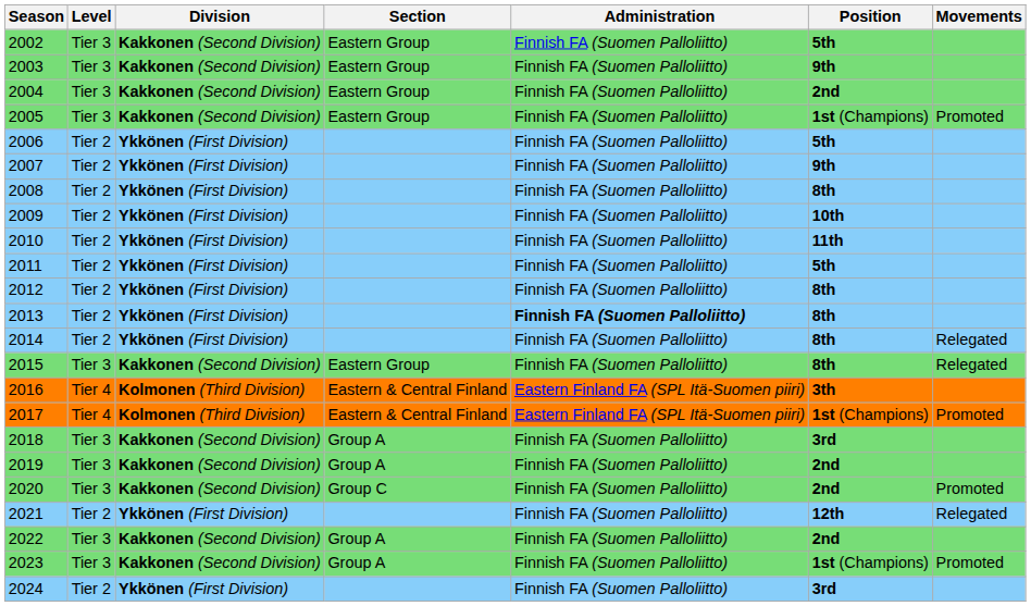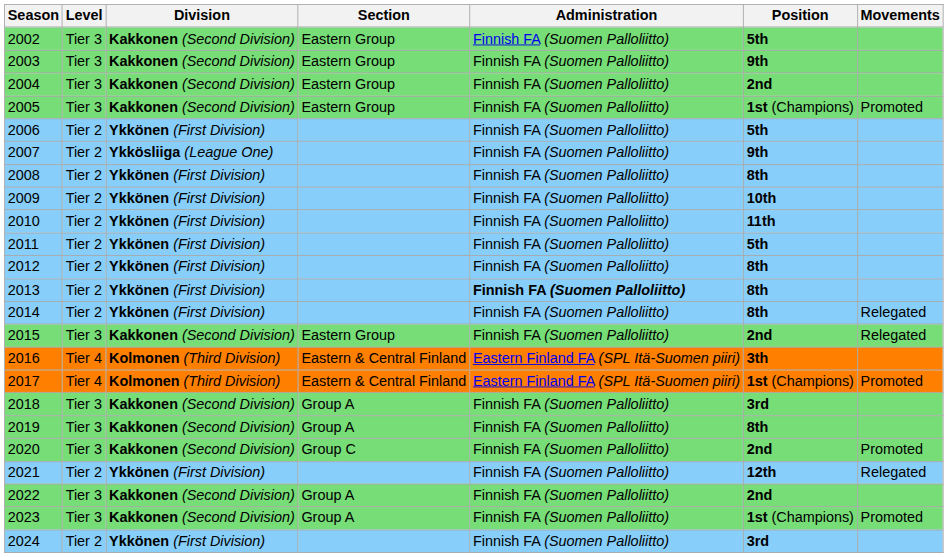 <table class="wikitable">
 <tr style="background:#f0f6fa;">
 <th><strong>Season</strong></th>
 <th><strong>Level</strong></th>
 <th><strong>Division</strong></th>
 <th><strong>Section</strong></th>
 <th><strong>Administration</strong></th>
 <th><strong>Position</strong></th>
 <th><strong>Movements</strong></th>
 </tr>
 <tr>
 <td style="background:#77DD77;">2002</td>
 <td style="background:#77DD77;">Tier 3</td>
 <td style="background:#77DD77;"><strong>Kakkonen</strong> <em>(Second Division)</em></td>
 <td style="background:#77DD77;">Eastern Group</td>
 <td style="background:#77DD77;"><a href='#'>Finnish FA</a> <em>(Suomen Palloliitto)</em></td>
 <td style="background:#77DD77;"><strong>5th</strong></td>
 <td style="background:#77DD77;"></td>
 </tr>
 <tr>
 <td style="background:#77DD77;">2003</td>
 <td style="background:#77DD77;">Tier 3</td>
 <td style="background:#77DD77;"><strong>Kakkonen</strong> <em>(Second Division)</em></td>
 <td style="background:#77DD77;">Eastern Group</td>
 <td style="background:#77DD77;">Finnish FA <em>(Suomen Palloliitto)</em></td>
 <td style="background:#77DD77;"><strong>9th</strong></td>
 <td style="background:#77DD77;"></td>
 </tr>
 <tr>
 <td style="background:#77DD77;">2004</td>
 <td style="background:#77DD77;">Tier 3</td>
 <td style="background:#77DD77;"><strong>Kakkonen</strong> <em>(Second Division)</em></td>
 <td style="background:#77DD77;">Eastern Group</td>
 <td style="background:#77DD77;">Finnish FA <em>(Suomen Palloliitto)</em></td>
 <td style="background:#77DD77;"><strong>2nd</strong></td>
 <td style="background:#77DD77;"></td>
 </tr>
 <tr>
 <td style="background:#77DD77;">2005</td>
 <td style="background:#77DD77;">Tier 3</td>
 <td style="background:#77DD77;"><strong>Kakkonen</strong> <em>(Second Division)</em></td>
 <td style="background:#77DD77;">Eastern Group</td>
 <td style="background:#77DD77;">Finnish FA <em>(Suomen Palloliitto)</em></td>
 <td style="background:#77DD77;"><strong>1st</strong> (Champions)</td>
 <td style="background:#77DD77;">Promoted</td>
 </tr>
 <tr>
 <td style="background:#87CEFA;">2006</td>
 <td style="background:#87CEFA;">Tier 2</td>
 <td style="background:#87CEFA;"><strong> Ykkönen</strong> <em>(First Division)</em></td>
 <td style="background:#87CEFA;"></td>
 <td style="background:#87CEFA;">Finnish FA <em>(Suomen Palloliitto)</em></td>
 <td style="background:#87CEFA;"><strong>5th</strong></td>
 <td style="background:#87CEFA;"></td>
 </tr>
 <tr>
 <td style="background:#87CEFA;">2007</td>
 <td style="background:#87CEFA;">Tier 2</td>
-<td style="background:#87CEFA;"><strong> Ykkönen</strong> <em>(First Division)</em></td>
+<td style="background:#87CEFA;"><strong> Ykkösliiga</strong> <em>(League One)</em></td>
 <td style="background:#87CEFA;"></td>
 <td style="background:#87CEFA;">Finnish FA <em>(Suomen Palloliitto)</em></td>
 <td style="background:#87CEFA;"><strong>9th</strong></td>
 <td style="background:#87CEFA;"></td>
 </tr>
 <tr>
 <td style="background:#87CEFA;">2008</td>
 <td style="background:#87CEFA;">Tier 2</td>
 <td style="background:#87CEFA;"><strong> Ykkönen</strong> <em>(First Division)</em></td>
 <td style="background:#87CEFA;"></td>
 <td style="background:#87CEFA;">Finnish FA <em>(Suomen Palloliitto)</em></td>
 <td style="background:#87CEFA;"><strong>8th</strong></td>
 <td style="background:#87CEFA;"></td>
 </tr>
 <tr>
 <td style="background:#87CEFA;">2009</td>
 <td style="background:#87CEFA;">Tier 2</td>
 <td style="background:#87CEFA;"><strong> Ykkönen</strong> <em>(First Division)</em></td>
 <td style="background:#87CEFA;"></td>
 <td style="background:#87CEFA;">Finnish FA <em>(Suomen Palloliitto)</em></td>
 <td style="background:#87CEFA;"><strong>10th</strong></td>
 <td style="background:#87CEFA;"></td>
 </tr>
 <tr>
 <td style="background:#87CEFA;">2010</td>
 <td style="background:#87CEFA;">Tier 2</td>
 <td style="background:#87CEFA;"><strong> Ykkönen</strong> <em>(First Division)</em></td>
 <td style="background:#87CEFA;"></td>
 <td style="background:#87CEFA;">Finnish FA <em>(Suomen Palloliitto)</em></td>
 <td style="background:#87CEFA;"><strong>11th</strong></td>
 <td style="background:#87CEFA;"></td>
 </tr>
 <tr>
 <td style="background:#87CEFA;">2011</td>
 <td style="background:#87CEFA;">Tier 2</td>
 <td style="background:#87CEFA;"><strong> Ykkönen</strong> <em>(First Division)</em></td>
 <td style="background:#87CEFA;"></td>
 <td style="background:#87CEFA;">Finnish FA <em>(Suomen Palloliitto)</em></td>
 <td style="background:#87CEFA;"><strong>5th</strong></td>
 <td style="background:#87CEFA;"></td>
 </tr>
 <tr>
 <td style="background:#87CEFA;">2012</td>
 <td style="background:#87CEFA;">Tier 2</td>
 <td style="background:#87CEFA;"><strong> Ykkönen</strong> <em>(First Division)</em></td>
 <td style="background:#87CEFA;"></td>
 <td style="background:#87CEFA;">Finnish FA <em>(Suomen Palloliitto)</em></td>
 <td style="background:#87CEFA;"><strong>8th</strong></td>
 <td style="background:#87CEFA;"></td>
 </tr>
 <tr>
 <td style="background:#87CEFA;">2013</td>
 <td style="background:#87CEFA;">Tier 2</td>
 <td style="background:#87CEFA;"><strong> Ykkönen</strong> <em>(First Division)</em></td>
 <td style="background:#87CEFA;"></td>
 <td style="background:#87CEFA;"><strong>Finnish FA <em>(Suomen Palloliitto)</em></strong></td>
 <td style="background:#87CEFA;"><strong>8th</strong></td>
 <td style="background:#87CEFA;"></td>
 </tr>
 <tr>
 <td style="background:#87CEFA;">2014</td>
 <td style="background:#87CEFA;">Tier 2</td>
 <td style="background:#87CEFA;"><strong> Ykkönen</strong> <em>(First Division)</em></td>
 <td style="background:#87CEFA;"></td>
 <td style="background:#87CEFA;">Finnish FA <em>(Suomen Palloliitto)</em></td>
 <td style="background:#87CEFA;"><strong>8th</strong></td>
 <td style="background:#87CEFA;">Relegated</td>
 </tr>
 <tr>
 <td style="background:#77DD77;">2015</td>
 <td style="background:#77DD77;">Tier 3</td>
 <td style="background:#77DD77;"><strong>Kakkonen</strong> <em>(Second Division)</em></td>
 <td style="background:#77DD77;">Eastern Group</td>
 <td style="background:#77DD77;">Finnish FA <em>(Suomen Palloliitto)</em></td>
-<td style="background:#77DD77;"><strong>8th</strong></td>
+<td style="background:#77DD77;"><strong>2nd</strong></td>
 <td style="background:#77DD77;">Relegated</td>
 </tr>
 <tr>
 <td style="background:#FF7F00;">2016</td>
 <td style="background:#FF7F00;">Tier 4</td>
 <td style="background:#FF7F00;"><strong>Kolmonen</strong> <em>(Third Division)</em></td>
 <td style="background:#FF7F00;">Eastern & Central Finland</td>
 <td style="background:#FF7F00;"><a href='#'>Eastern Finland FA</a> <em>(SPL Itä-Suomen piiri)</em></td>
 <td style="background:#FF7F00;"><strong>3th</strong></td>
 <td style="background:#FF7F00;"></td>
 </tr>
 <tr>
 <td style="background:#FF7F00;">2017</td>
 <td style="background:#FF7F00;">Tier 4</td>
 <td style="background:#FF7F00;"><strong>Kolmonen</strong> <em>(Third Division)</em></td>
 <td style="background:#FF7F00;">Eastern & Central Finland</td>
 <td style="background:#FF7F00;"><a href='#'>Eastern Finland FA</a> <em>(SPL Itä-Suomen piiri)</em></td>
 <td style="background:#FF7F00;"><strong>1st</strong> (Champions)</td>
 <td style="background:#FF7F00;">Promoted</td>
 </tr>
 <tr>
 <td style="background:#77DD77;">2018</td>
 <td style="background:#77DD77;">Tier 3</td>
 <td style="background:#77DD77;"><strong>Kakkonen</strong> <em>(Second Division)</em></td>
 <td style="background:#77DD77;">Group A</td>
 <td style="background:#77DD77;">Finnish FA <em>(Suomen Palloliitto)</em></td>
 <td style="background:#77DD77;"><strong>3rd</strong></td>
 <td style="background:#77DD77;"></td>
 </tr>
 <tr>
 <td style="background:#77DD77;">2019</td>
 <td style="background:#77DD77;">Tier 3</td>
 <td style="background:#77DD77;"><strong>Kakkonen</strong> <em>(Second Division)</em></td>
 <td style="background:#77DD77;">Group A</td>
 <td style="background:#77DD77;">Finnish FA <em>(Suomen Palloliitto)</em></td>
-<td style="background:#77DD77;"><strong>2nd</strong></td>
+<td style="background:#77DD77;"><strong>8th</strong></td>
 <td style="background:#77DD77;"></td>
 </tr>
 <tr>
 <td style="background:#77DD77;">2020</td>
 <td style="background:#77DD77;">Tier 3</td>
 <td style="background:#77DD77;"><strong>Kakkonen</strong> <em>(Second Division)</em></td>
 <td style="background:#77DD77;">Group C</td>
 <td style="background:#77DD77;">Finnish FA <em>(Suomen Palloliitto)</em></td>
 <td style="background:#77DD77;"><strong>2nd</strong></td>
 <td style="background:#77DD77;">Promoted</td>
 </tr>
 <tr>
 <td style="background:#87CEFA;">2021</td>
 <td style="background:#87CEFA;">Tier 2</td>
 <td style="background:#87CEFA;"><strong> Ykkönen</strong> <em>(First Division)</em></td>
 <td style="background:#87CEFA;"></td>
 <td style="background:#87CEFA;">Finnish FA <em>(Suomen Palloliitto)</em></td>
 <td style="background:#87CEFA;"><strong>12th</strong></td>
 <td style="background:#87CEFA;">Relegated</td>
 </tr>
 <tr>
 <td style="background:#77DD77;">2022</td>
 <td style="background:#77DD77;">Tier 3</td>
 <td style="background:#77DD77;"><strong>Kakkonen</strong> <em>(Second Division)</em></td>
 <td style="background:#77DD77;">Group A</td>
 <td style="background:#77DD77;">Finnish FA <em>(Suomen Palloliitto)</em></td>
 <td style="background:#77DD77;"><strong>2nd</strong></td>
 <td style="background:#77DD77;"></td>
 </tr>
 <tr>
 <td style="background:#77DD77;">2023</td>
 <td style="background:#77DD77;">Tier 3</td>
 <td style="background:#77DD77;"><strong>Kakkonen</strong> <em>(Second Division)</em></td>
 <td style="background:#77DD77;">Group A</td>
 <td style="background:#77DD77;">Finnish FA <em>(Suomen Palloliitto)</em></td>
 <td style="background:#77DD77;"><strong>1st</strong> (Champions)</td>
 <td style="background:#77DD77;">Promoted</td>
 </tr>
 <tr>
 <td style="background:#87CEFA;">2024</td>
 <td style="background:#87CEFA;">Tier 2</td>
 <td style="background:#87CEFA;"><strong> Ykkönen</strong> <em>(First Division)</em></td>
 <td style="background:#87CEFA;"></td>
 <td style="background:#87CEFA;">Finnish FA <em>(Suomen Palloliitto)</em></td>
 <td style="background:#87CEFA;"><strong>3rd</strong></td>
 <td style="background:#87CEFA;"></td>
 </tr>
 </table>
